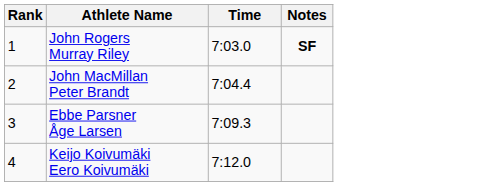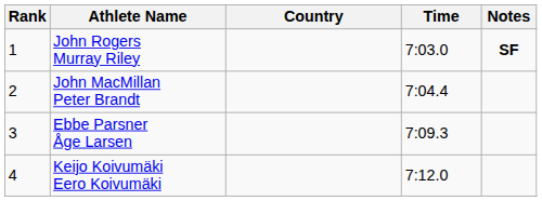 <table class="wikitable">
 <tr>
 <th width=25>Rank</th>
 <th width=175>Athlete Name</th>
+<th width=175>Country</th>
 <th width=75>Time</th>
 <th width=50>Notes</th>
 </tr>
 <tr>
 <td>1</td>
 <td><a href='#'>John Rogers</a><br><a href='#'>Murray Riley</a></td>
+<td></td>
 <td>7:03.0</td>
 <td align=center><strong>SF</strong></td>
 </tr>
 <tr>
 <td>2</td>
 <td><a href='#'>John MacMillan</a><br><a href='#'>Peter Brandt</a></td>
+<td></td>
 <td>7:04.4</td>
 <td></td>
 </tr>
 <tr>
 <td>3</td>
 <td><a href='#'>Ebbe Parsner</a><br><a href='#'>Åge Larsen</a></td>
+<td></td>
 <td>7:09.3</td>
 <td></td>
 </tr>
 <tr>
 <td>4</td>
 <td><a href='#'>Keijo Koivumäki</a><br><a href='#'>Eero Koivumäki</a></td>
+<td></td>
 <td>7:12.0</td>
 <td></td>
 </tr>
 </table>
